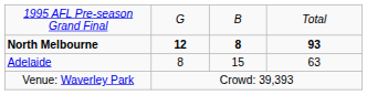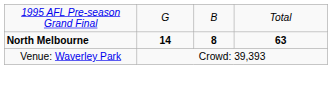 <table class="wikitable" style="text-align:center; width:40%">
 <tr>
 <td width=200><em><a href='#'>1995 AFL Pre-season Grand Final</a></em></td>
 <td><em>G</em></td>
 <td><em>B</em></td>
 <td><em>Total</em></td>
 </tr>
 <tr>
 <td style="text-align:left"><strong>North Melbourne</strong></td>
-<td><strong>12</strong></td>
+<td><strong>14</strong></td>
 <td><strong>8</strong></td>
-<td><strong>93</strong></td>
-</tr>
-<tr>
-<td style="text-align:left"> <a href='#'>Adelaide</a></td>
-<td>8</td>
-<td>15</td>
-<td>63</td>
+<td><strong>63</strong></td>
 </tr>
 <tr>
 <td>Venue: <a href='#'>Waverley Park</a></td>
 <td colspan=3>Crowd: 39,393</td>
 </tr>
 </table>
